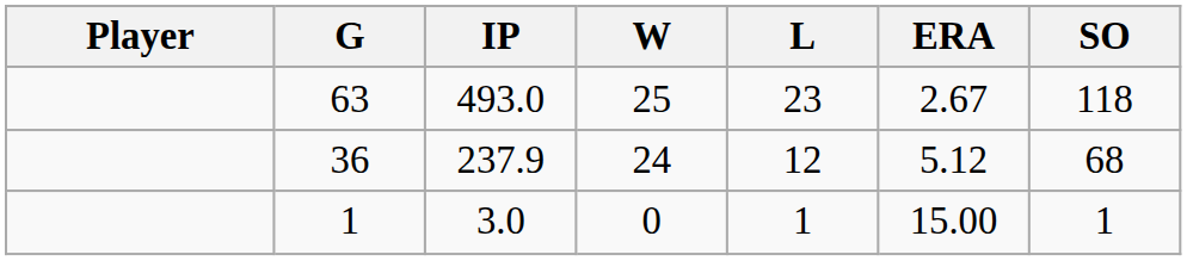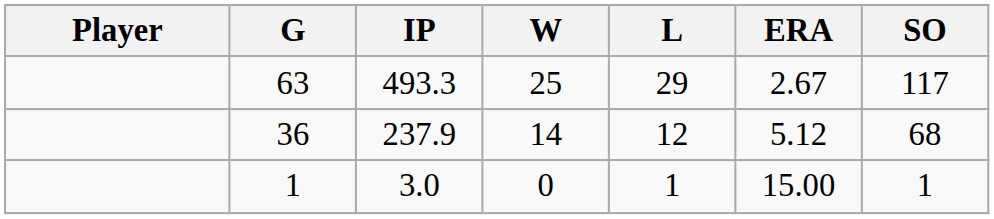 <table class="wikitable sortable">
 <tr>
 <th bgcolor="#DDDDFF" width="16%">Player</th>
 <th bgcolor="#DDDDFF" width="9%">G</th>
 <th bgcolor="#DDDDFF" width="9%">IP</th>
 <th bgcolor="#DDDDFF" width="9%">W</th>
 <th bgcolor="#DDDDFF" width="9%">L</th>
 <th bgcolor="#DDDDFF" width="9%">ERA</th>
 <th bgcolor="#DDDDFF" width="9%">SO</th>
 </tr>
 <tr align="center">
 <td></td>
 <td>63</td>
-<td>493.0</td>
+<td>493.3</td>
 <td>25</td>
-<td>23</td>
+<td>29</td>
 <td>2.67</td>
-<td>118</td>
+<td>117</td>
 </tr>
 <tr align="center">
 <td></td>
 <td>36</td>
 <td>237.9</td>
-<td>24</td>
+<td>14</td>
 <td>12</td>
 <td>5.12</td>
 <td>68</td>
 </tr>
 <tr align="center">
 <td></td>
 <td>1</td>
 <td>3.0</td>
 <td>0</td>
 <td>1</td>
 <td>15.00</td>
 <td>1</td>
 </tr>
 </table>
